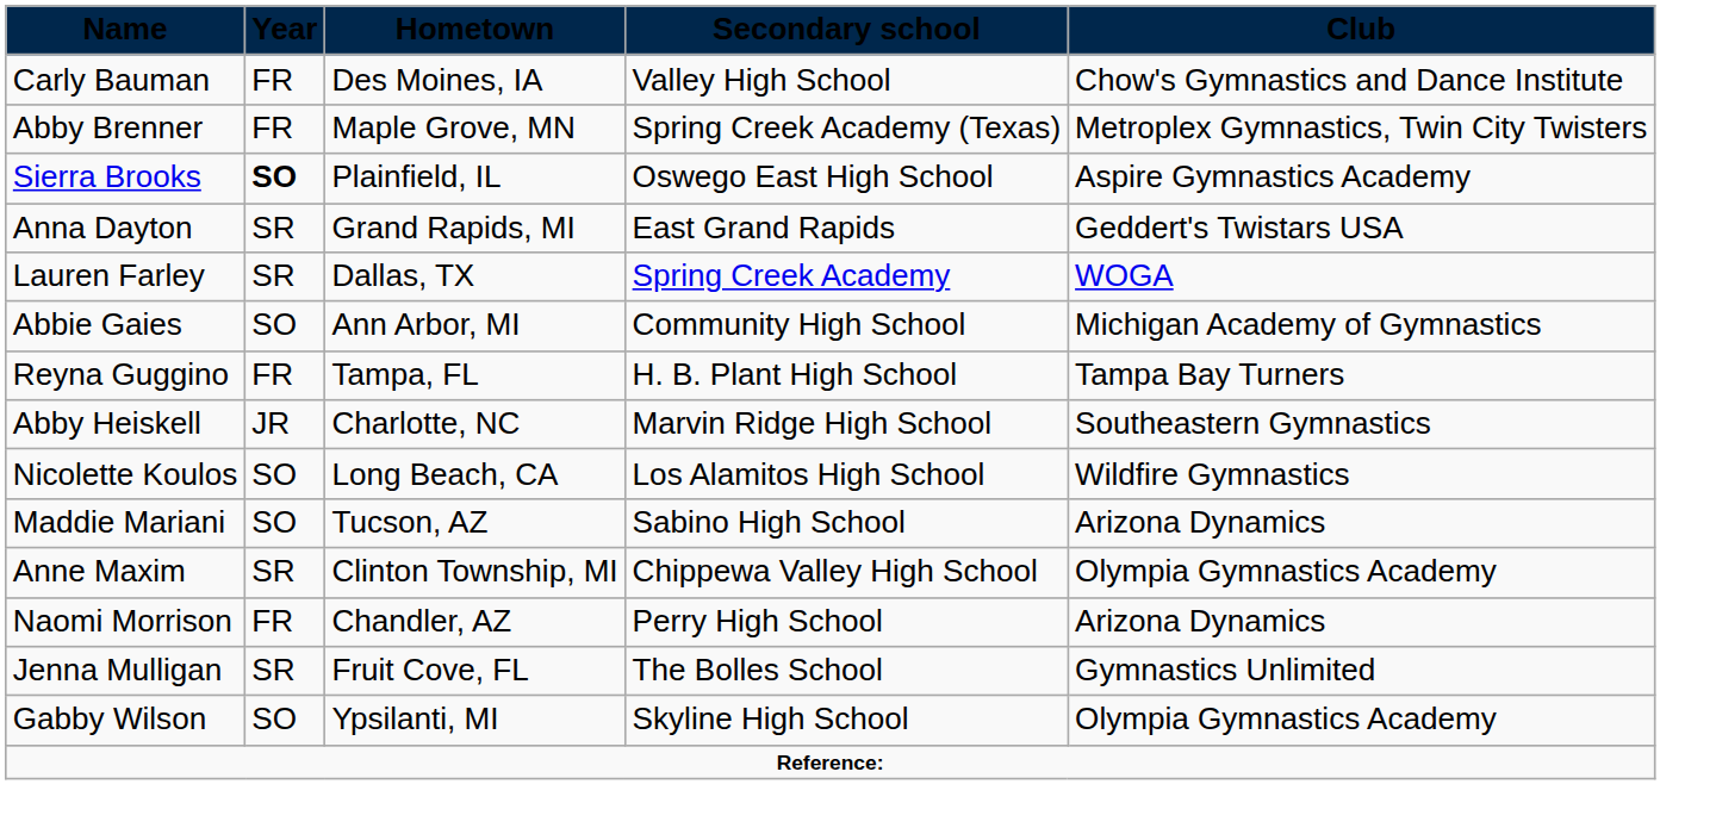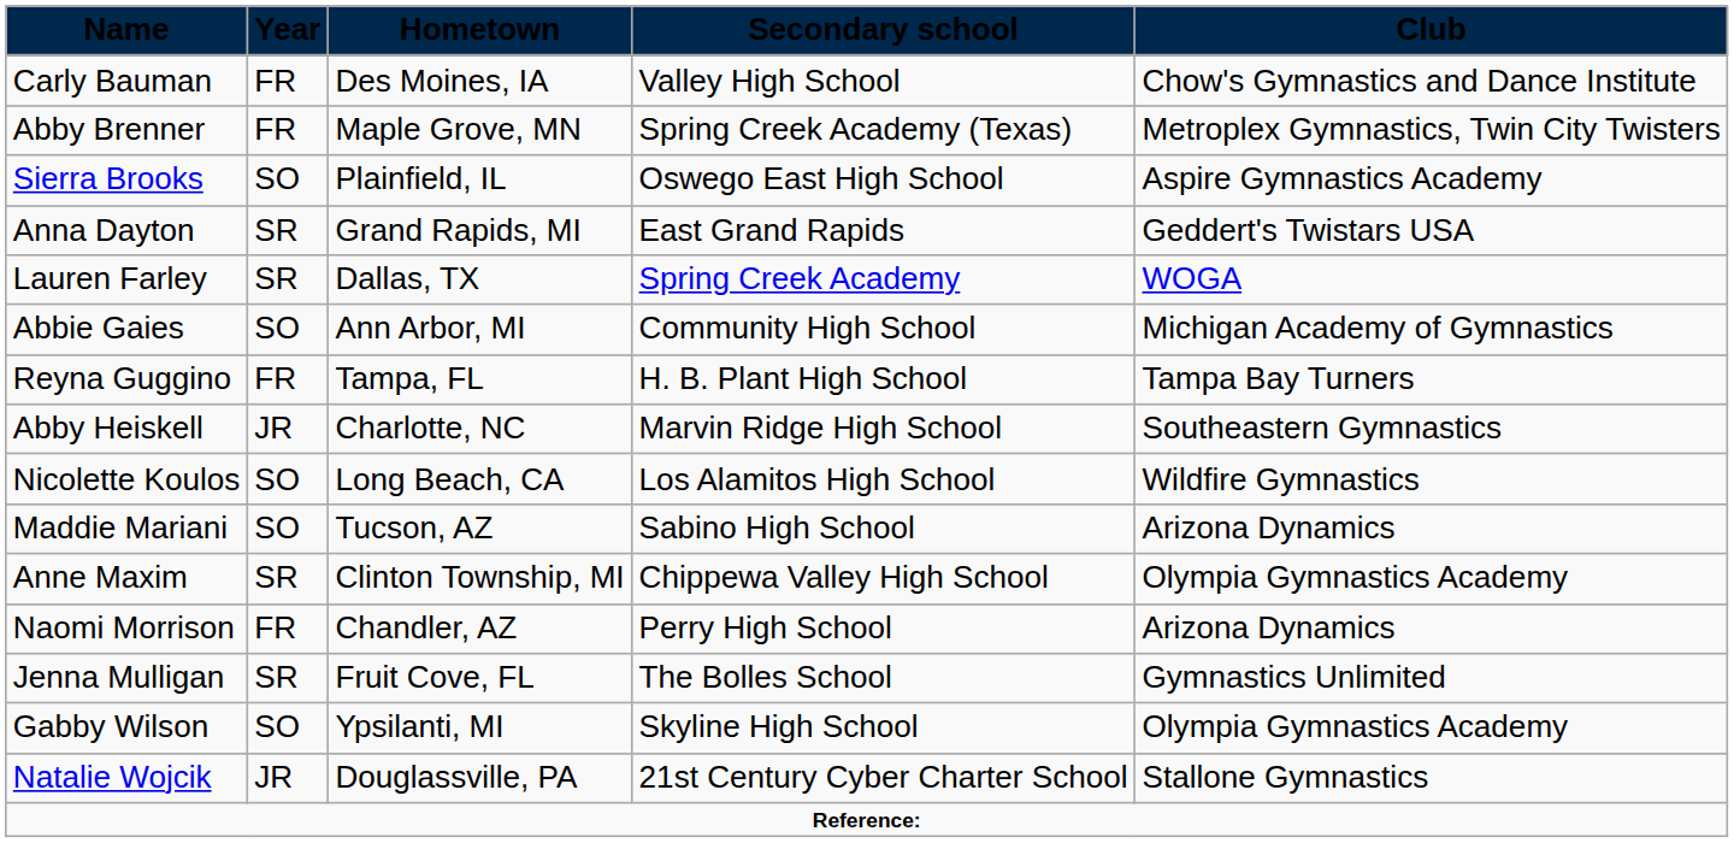 <table class="wikitable">
 <tr>
 <td style="text-align:center; background:#00274C"><span><strong>Name</strong></span></td>
 <td style="text-align:center; background:#00274C"><span><strong>Year</strong></span></td>
 <td style="text-align:center; background:#00274C"><span><strong>Hometown</strong></span></td>
 <td style="text-align:center; background:#00274C"><span><strong>Secondary school</strong></span></td>
 <td style="text-align:center; background:#00274C"><span><strong>Club</strong></span></td>
 </tr>
 <tr>
 <td>Carly Bauman</td>
 <td>FR</td>
 <td>Des Moines, IA</td>
 <td>Valley High School</td>
 <td>Chow's Gymnastics and Dance Institute</td>
 </tr>
 <tr>
 <td>Abby Brenner</td>
 <td>FR</td>
 <td>Maple Grove, MN</td>
 <td>Spring Creek Academy (Texas)</td>
 <td>Metroplex Gymnastics, Twin City Twisters</td>
 </tr>
 <tr>
 <td><a href='#'>Sierra Brooks</a></td>
-<td><strong>SO</strong></td>
+<td>SO</td>
 <td>Plainfield, IL</td>
 <td>Oswego East High School</td>
 <td>Aspire Gymnastics Academy</td>
 </tr>
 <tr>
 <td>Anna Dayton</td>
 <td>SR</td>
 <td>Grand Rapids, MI</td>
 <td>East Grand Rapids</td>
 <td>Geddert's Twistars USA</td>
 </tr>
 <tr>
 <td>Lauren Farley</td>
 <td>SR</td>
 <td>Dallas, TX</td>
 <td><a href='#'>Spring Creek Academy</a></td>
 <td><a href='#'>WOGA</a></td>
 </tr>
 <tr>
 <td>Abbie Gaies</td>
 <td>SO</td>
 <td>Ann Arbor, MI</td>
 <td>Community High School</td>
 <td>Michigan Academy of Gymnastics</td>
 </tr>
 <tr>
 <td>Reyna Guggino</td>
 <td>FR</td>
 <td>Tampa, FL</td>
 <td>H. B. Plant High School</td>
 <td>Tampa Bay Turners</td>
 </tr>
 <tr>
 <td>Abby Heiskell</td>
 <td>JR</td>
 <td>Charlotte, NC</td>
 <td>Marvin Ridge High School</td>
 <td>Southeastern Gymnastics</td>
 </tr>
 <tr>
 <td>Nicolette Koulos</td>
 <td>SO</td>
 <td>Long Beach, CA</td>
 <td>Los Alamitos High School</td>
 <td>Wildfire Gymnastics</td>
 </tr>
 <tr>
 <td>Maddie Mariani</td>
 <td>SO</td>
 <td>Tucson, AZ</td>
 <td>Sabino High School</td>
 <td>Arizona Dynamics</td>
 </tr>
 <tr>
 <td>Anne Maxim</td>
 <td>SR</td>
 <td>Clinton Township, MI</td>
 <td>Chippewa Valley High School</td>
 <td>Olympia Gymnastics Academy</td>
 </tr>
 <tr>
 <td>Naomi Morrison</td>
 <td>FR</td>
 <td>Chandler, AZ</td>
 <td>Perry High School</td>
 <td>Arizona Dynamics</td>
 </tr>
 <tr>
 <td>Jenna Mulligan</td>
 <td>SR</td>
 <td>Fruit Cove, FL</td>
 <td>The Bolles School</td>
 <td>Gymnastics Unlimited</td>
 </tr>
 <tr>
 <td>Gabby Wilson</td>
 <td>SO</td>
 <td>Ypsilanti, MI</td>
 <td>Skyline High School</td>
 <td>Olympia Gymnastics Academy</td>
 </tr>
 <tr>
+<td><a href='#'>Natalie Wojcik</a></td>
+<td>JR</td>
+<td>Douglassville, PA</td>
+<td>21st Century Cyber Charter School</td>
+<td>Stallone Gymnastics</td>
+</tr>
+<tr>
 <td colspan="5" style="font-size:8pt; text-align:center;"><strong>Reference:</strong></td>
 </tr>
 </table>
